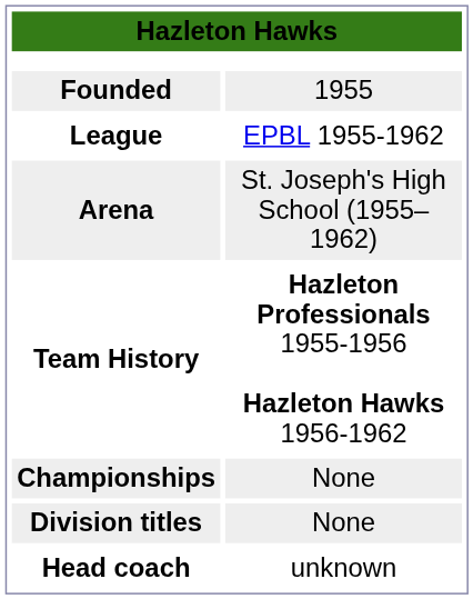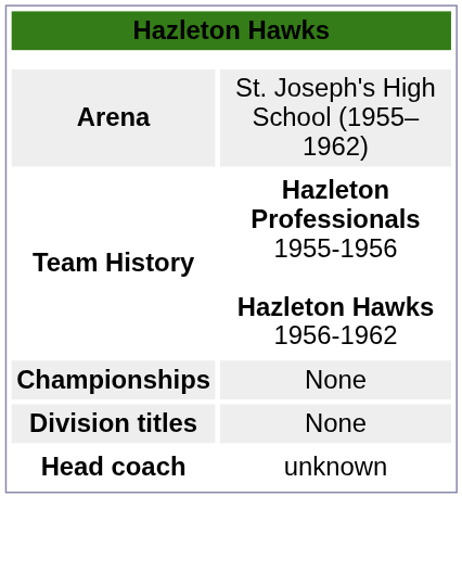 <table style="margin:5px; border:1px solid #8888AA;" align=right cellpadding=3 cellspacing=3 width=280>
 <tr align="center" bgcolor="#347C17">
 <td colspan=2><span><strong>Hazleton Hawks</strong></span></td>
 </tr>
 <tr align="center">
 <td colspan=2></td>
-</tr>
-<tr align="center" bgcolor="#eeeeee">
-<td><strong>Founded</strong></td>
-<td>1955</td>
-</tr>
-<tr align="center">
-<td><strong>League</strong></td>
-<td><a href='#'>EPBL</a> 1955-1962</td>
 </tr>
 <tr align="center" bgcolor="#eeeeee">
 <td><strong>Arena</strong></td>
 <td>St. Joseph's High School (1955–1962)</td>
 </tr>
 <tr align="center">
 <td><strong>Team History</strong></td>
 <td><strong>Hazleton Professionals</strong><br> 1955-1956<br><br><strong>Hazleton Hawks</strong><br> 1956-1962</td>
 </tr>
 <tr align="center" bgcolor="#eeeeee">
 <td><strong>Championships</strong></td>
 <td>None</td>
 </tr>
 <tr align="center" bgcolor="#eeeeee">
 <td><strong>Division titles</strong></td>
 <td>None</td>
 </tr>
 <tr align="center">
 <td><strong>Head coach</strong></td>
 <td>unknown</td>
 </tr>
 </table>
